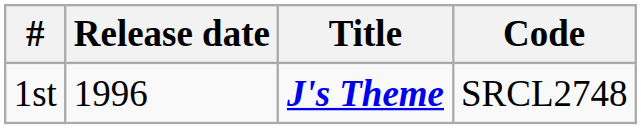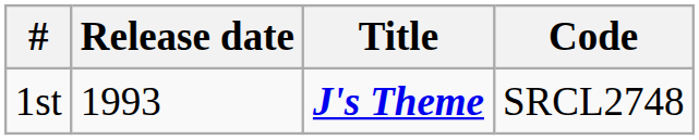 <table class="wikitable">
 <tr>
 <th>#</th>
 <th>Release date</th>
 <th>Title</th>
 <th>Code</th>
 </tr>
 <tr>
 <td>1st</td>
-<td>1996</td>
+<td>1993</td>
 <td><strong><em><a href='#'>J's Theme</a></em></strong></td>
 <td>SRCL2748</td>
 </tr>
 </table>
